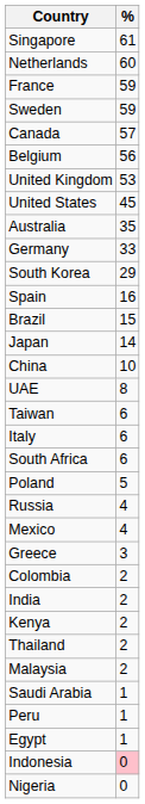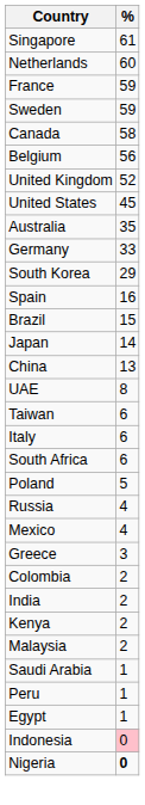 <table class="wikitable sortable">
 <tr>
 <th>Country</th>
 <th>%</th>
 </tr>
 <tr>
 <td>Singapore</td>
 <td>61</td>
 </tr>
 <tr>
 <td>Netherlands</td>
 <td>60</td>
 </tr>
 <tr>
 <td>France</td>
 <td>59</td>
 </tr>
 <tr>
 <td>Sweden</td>
 <td>59</td>
 </tr>
 <tr>
 <td>Canada</td>
-<td>57</td>
+<td>58</td>
 </tr>
 <tr>
 <td>Belgium</td>
 <td>56</td>
 </tr>
 <tr>
 <td>United Kingdom</td>
-<td>53</td>
+<td>52</td>
 </tr>
 <tr>
 <td>United States</td>
 <td>45</td>
 </tr>
 <tr>
 <td>Australia</td>
 <td>35</td>
 </tr>
 <tr>
 <td>Germany</td>
 <td>33</td>
 </tr>
 <tr>
 <td>South Korea</td>
 <td>29</td>
 </tr>
 <tr>
 <td>Spain</td>
 <td>16</td>
 </tr>
 <tr>
 <td>Brazil</td>
 <td>15</td>
 </tr>
 <tr>
 <td>Japan</td>
 <td>14</td>
 </tr>
 <tr>
 <td>China</td>
-<td>10</td>
+<td>13</td>
 </tr>
 <tr>
 <td>UAE</td>
 <td>8</td>
 </tr>
 <tr>
 <td>Taiwan</td>
 <td>6</td>
 </tr>
 <tr>
 <td>Italy</td>
 <td>6</td>
 </tr>
 <tr>
 <td>South Africa</td>
 <td>6</td>
 </tr>
 <tr>
 <td>Poland</td>
 <td>5</td>
 </tr>
 <tr>
 <td>Russia</td>
 <td>4</td>
 </tr>
 <tr>
 <td>Mexico</td>
 <td>4</td>
 </tr>
 <tr>
 <td>Greece</td>
 <td>3</td>
 </tr>
 <tr>
 <td>Colombia</td>
 <td>2</td>
 </tr>
 <tr>
 <td>India</td>
 <td>2</td>
 </tr>
 <tr>
 <td>Kenya</td>
 <td>2</td>
 </tr>
 <tr>
-<td>Thailand</td>
-<td>2</td>
-</tr>
-<tr>
 <td>Malaysia</td>
 <td>2</td>
 </tr>
 <tr>
 <td>Saudi Arabia</td>
 <td>1</td>
 </tr>
 <tr>
 <td>Peru</td>
 <td>1</td>
 </tr>
 <tr>
 <td>Egypt</td>
 <td>1</td>
 </tr>
 <tr>
 <td>Indonesia</td>
 <td style="background: pink;">0</td>
 </tr>
 <tr Trump2020>
 <td>Nigeria</td>
-<td>0</td>
+<td><strong>0</strong></td>
 </tr>
 </table>
